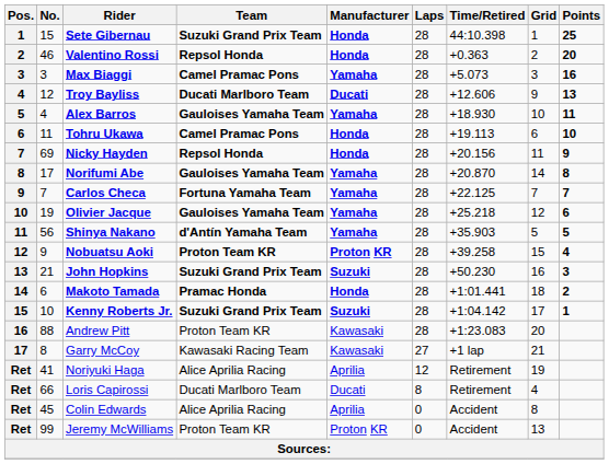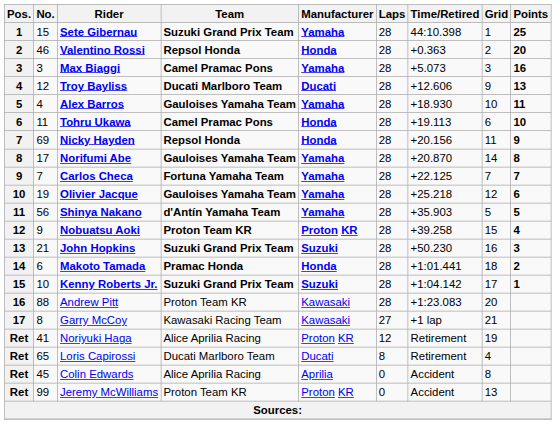 <table class="wikitable" style="font-size: 95%;">
 <tr>
 <th>Pos.</th>
 <th>No.</th>
 <th>Rider</th>
 <th>Team</th>
 <th>Manufacturer</th>
 <th>Laps</th>
 <th>Time/Retired</th>
 <th>Grid</th>
 <th>Points</th>
 </tr>
 <tr>
 <th>1</th>
 <td>15</td>
 <td> <strong><a href='#'>Sete Gibernau</a></strong></td>
 <td><strong>Suzuki Grand Prix Team</strong></td>
-<td><strong><a href='#'>Honda</a></strong></td>
+<td><strong><a href='#'>Yamaha</a></strong></td>
 <td>28</td>
 <td>44:10.398</td>
 <td>1</td>
 <td><strong>25</strong></td>
 </tr>
 <tr>
 <th>2</th>
 <td>46</td>
 <td> <strong><a href='#'>Valentino Rossi</a></strong></td>
 <td><strong>Repsol Honda</strong></td>
 <td><strong><a href='#'>Honda</a></strong></td>
 <td>28</td>
 <td>+0.363</td>
 <td>2</td>
 <td><strong>20</strong></td>
 </tr>
 <tr>
 <th>3</th>
 <td>3</td>
 <td> <strong><a href='#'>Max Biaggi</a></strong></td>
 <td><strong>Camel Pramac Pons</strong></td>
 <td><strong><a href='#'>Yamaha</a></strong></td>
 <td>28</td>
 <td>+5.073</td>
 <td>3</td>
 <td><strong>16</strong></td>
 </tr>
 <tr>
 <th>4</th>
 <td>12</td>
 <td> <strong><a href='#'>Troy Bayliss</a></strong></td>
 <td><strong>Ducati Marlboro Team</strong></td>
 <td><strong><a href='#'>Ducati</a></strong></td>
 <td>28</td>
 <td>+12.606</td>
 <td>9</td>
 <td><strong>13</strong></td>
 </tr>
 <tr>
 <th>5</th>
 <td>4</td>
 <td> <strong><a href='#'>Alex Barros</a></strong></td>
 <td><strong>Gauloises Yamaha Team</strong></td>
 <td><strong><a href='#'>Yamaha</a></strong></td>
 <td>28</td>
 <td>+18.930</td>
 <td>10</td>
 <td><strong>11</strong></td>
 </tr>
 <tr>
 <th>6</th>
 <td>11</td>
 <td> <strong><a href='#'>Tohru Ukawa</a></strong></td>
 <td><strong>Camel Pramac Pons</strong></td>
 <td><strong><a href='#'>Honda</a></strong></td>
 <td>28</td>
 <td>+19.113</td>
 <td>6</td>
 <td><strong>10</strong></td>
 </tr>
 <tr>
 <th>7</th>
 <td>69</td>
 <td> <strong><a href='#'>Nicky Hayden</a></strong></td>
 <td><strong>Repsol Honda</strong></td>
 <td><strong><a href='#'>Honda</a></strong></td>
 <td>28</td>
 <td>+20.156</td>
 <td>11</td>
 <td><strong>9</strong></td>
 </tr>
 <tr>
 <th>8</th>
 <td>17</td>
 <td> <strong><a href='#'>Norifumi Abe</a></strong></td>
 <td><strong>Gauloises Yamaha Team</strong></td>
 <td><strong><a href='#'>Yamaha</a></strong></td>
 <td>28</td>
 <td>+20.870</td>
 <td>14</td>
 <td><strong>8</strong></td>
 </tr>
 <tr>
 <th>9</th>
 <td>7</td>
 <td> <strong><a href='#'>Carlos Checa</a></strong></td>
 <td><strong>Fortuna Yamaha Team</strong></td>
 <td><strong><a href='#'>Yamaha</a></strong></td>
 <td>28</td>
 <td>+22.125</td>
 <td>7</td>
 <td><strong>7</strong></td>
 </tr>
 <tr>
 <th>10</th>
 <td>19</td>
 <td> <strong><a href='#'>Olivier Jacque</a></strong></td>
 <td><strong>Gauloises Yamaha Team</strong></td>
 <td><strong><a href='#'>Yamaha</a></strong></td>
 <td>28</td>
 <td>+25.218</td>
 <td>12</td>
 <td><strong>6</strong></td>
 </tr>
 <tr>
 <th>11</th>
 <td>56</td>
 <td> <strong><a href='#'>Shinya Nakano</a></strong></td>
 <td><strong>d'Antín Yamaha Team</strong></td>
 <td><strong><a href='#'>Yamaha</a></strong></td>
 <td>28</td>
 <td>+35.903</td>
 <td>5</td>
 <td><strong>5</strong></td>
 </tr>
 <tr>
 <th>12</th>
 <td>9</td>
 <td> <strong><a href='#'>Nobuatsu Aoki</a></strong></td>
 <td><strong>Proton Team KR</strong></td>
 <td><strong><a href='#'>Proton</a> <a href='#'>KR</a></strong></td>
 <td>28</td>
 <td>+39.258</td>
 <td>15</td>
 <td><strong>4</strong></td>
 </tr>
 <tr>
 <th>13</th>
 <td>21</td>
 <td> <strong><a href='#'>John Hopkins</a></strong></td>
 <td><strong>Suzuki Grand Prix Team</strong></td>
 <td><strong><a href='#'>Suzuki</a></strong></td>
 <td>28</td>
 <td>+50.230</td>
 <td>16</td>
 <td><strong>3</strong></td>
 </tr>
 <tr>
 <th>14</th>
 <td>6</td>
 <td> <strong><a href='#'>Makoto Tamada</a></strong></td>
 <td><strong>Pramac Honda</strong></td>
 <td><strong><a href='#'>Honda</a></strong></td>
 <td>28</td>
 <td>+1:01.441</td>
 <td>18</td>
 <td><strong>2</strong></td>
 </tr>
 <tr>
 <th>15</th>
 <td>10</td>
 <td> <strong><a href='#'>Kenny Roberts Jr.</a></strong></td>
 <td><strong>Suzuki Grand Prix Team</strong></td>
 <td><strong><a href='#'>Suzuki</a></strong></td>
 <td>28</td>
 <td>+1:04.142</td>
 <td>17</td>
 <td><strong>1</strong></td>
 </tr>
 <tr>
 <th>16</th>
 <td>88</td>
 <td> <a href='#'>Andrew Pitt</a></td>
 <td>Proton Team KR</td>
 <td><a href='#'>Kawasaki</a></td>
 <td>28</td>
 <td>+1:23.083</td>
 <td>20</td>
 <td></td>
 </tr>
 <tr>
 <th>17</th>
 <td>8</td>
 <td> <a href='#'>Garry McCoy</a></td>
 <td>Kawasaki Racing Team</td>
 <td><a href='#'>Kawasaki</a></td>
 <td>27</td>
 <td>+1 lap</td>
 <td>21</td>
 <td></td>
 </tr>
 <tr>
 <th>Ret</th>
 <td>41</td>
 <td> <a href='#'>Noriyuki Haga</a></td>
 <td>Alice Aprilia Racing</td>
-<td><a href='#'>Aprilia</a></td>
+<td><a href='#'>Proton</a> <a href='#'>KR</a></td>
 <td>12</td>
 <td>Retirement</td>
 <td>19</td>
 <td></td>
 </tr>
 <tr>
 <th>Ret</th>
-<td>66</td>
+<td>65</td>
 <td> <a href='#'>Loris Capirossi</a></td>
 <td>Ducati Marlboro Team</td>
 <td><a href='#'>Ducati</a></td>
 <td>8</td>
 <td>Retirement</td>
 <td>4</td>
 <td></td>
 </tr>
 <tr>
 <th>Ret</th>
 <td>45</td>
 <td> <a href='#'>Colin Edwards</a></td>
 <td>Alice Aprilia Racing</td>
 <td><a href='#'>Aprilia</a></td>
 <td>0</td>
 <td>Accident</td>
 <td>8</td>
 <td></td>
 </tr>
 <tr>
 <th>Ret</th>
 <td>99</td>
 <td> <a href='#'>Jeremy McWilliams</a></td>
 <td>Proton Team KR</td>
 <td><a href='#'>Proton</a> <a href='#'>KR</a></td>
 <td>0</td>
 <td>Accident</td>
 <td>13</td>
 <td></td>
 </tr>
 <tr>
 <th colspan=9>Sources: </th>
 </tr>
 <tr>
 </tr>
 </table>
